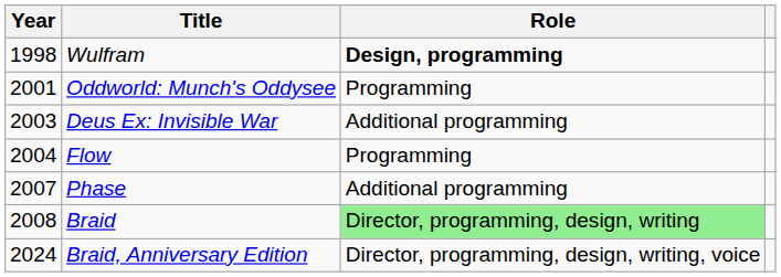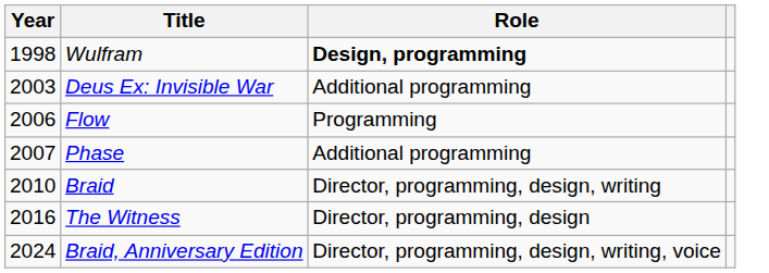 <table class="wikitable sortable" style="border:none; margin:0">
 <tr valign="bottom">
 <th scope="col">Year</th>
 <th scope="col">Title</th>
 <th scope="col">Role</th>
 <th scope="col" class="unsortable"></th>
 </tr>
 <tr>
 <td>1998</td>
 <td><em>Wulfram</em></td>
 <td><strong>Design, programming</strong></td>
 <td style="text-align:center;"></td>
 </tr>
 <tr>
-<td>2001</td>
-<td><em><a href='#'>Oddworld: Munch's Oddysee</a></em></td>
-<td>Programming</td>
-<td style="text-align:center;"></td>
-</tr>
-<tr>
 <td>2003</td>
 <td><em><a href='#'>Deus Ex: Invisible War</a></em></td>
 <td>Additional programming</td>
 <td style="text-align:center;"></td>
 </tr>
 <tr>
-<td>2004</td>
+<td>2006</td>
 <td><em><a href='#'>Flow</a></em></td>
 <td>Programming</td>
 <td style="text-align:center;"></td>
 </tr>
 <tr>
 <td>2007</td>
 <td><em><a href='#'>Phase</a></em></td>
 <td>Additional programming</td>
 <td style="text-align:center;"></td>
 </tr>
 <tr>
-<td>2008</td>
+<td>2010</td>
 <td><em><a href='#'>Braid</a></em></td>
-<td style="background: lightgreen;">Director, programming, design, writing</td>
+<td>Director, programming, design, writing</td>
+<td style="text-align:center;"></td>
+</tr>
+<tr>
+<td>2016</td>
+<td><em><a href='#'>The Witness</a></em></td>
+<td>Director, programming, design</td>
 <td style="text-align:center;"></td>
 </tr>
 <tr>
 <td>2024</td>
 <td><em><a href='#'>Braid, Anniversary Edition</a></em></td>
 <td>Director, programming, design, writing, voice</td>
 <td style="text-align:center;"></td>
 </tr>
 </table>
